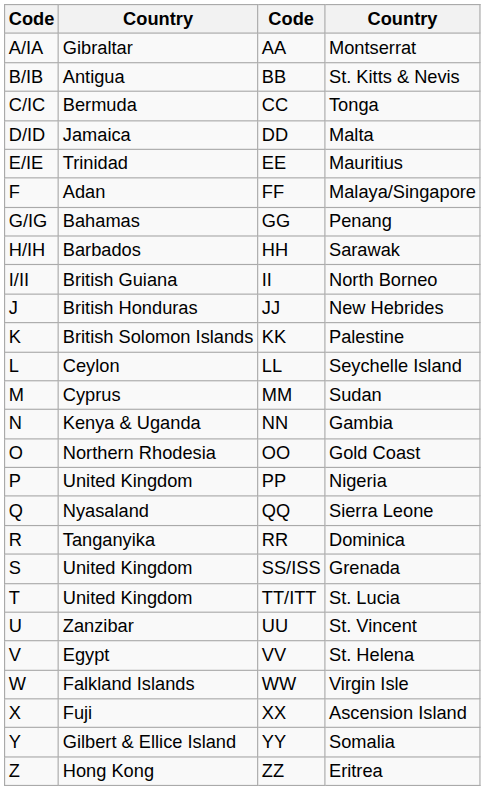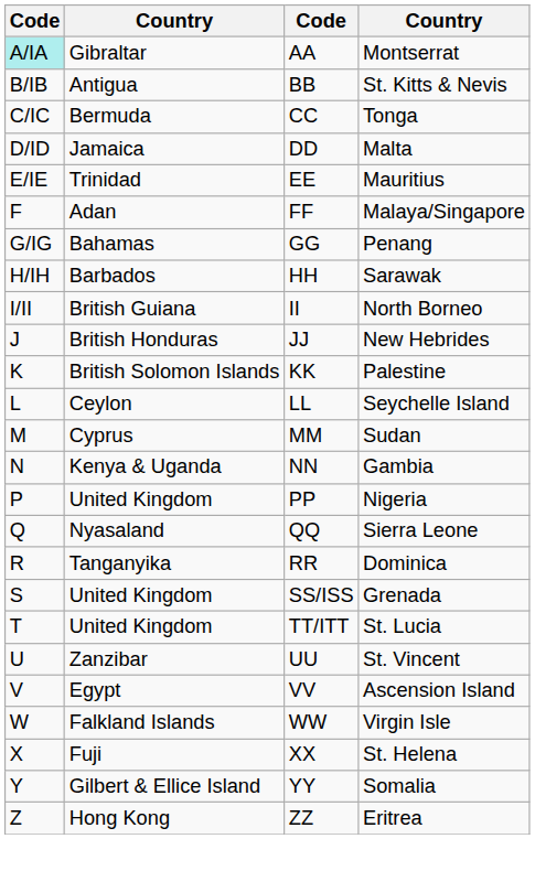 <table class="wikitable">
 <tr>
 <th>Code</th>
 <th>Country</th>
 <th>Code</th>
 <th>Country</th>
 </tr>
 <tr>
-<td>A/IA</td>
+<td style="background: paleturquoise;">A/IA</td>
 <td>Gibraltar</td>
 <td>AA</td>
 <td>Montserrat</td>
 </tr>
 <tr>
 <td>B/IB</td>
 <td>Antigua</td>
 <td>BB</td>
 <td>St. Kitts & Nevis</td>
 </tr>
 <tr>
 <td>C/IC</td>
 <td>Bermuda</td>
 <td>CC</td>
 <td>Tonga</td>
 </tr>
 <tr>
 <td>D/ID</td>
 <td>Jamaica</td>
 <td>DD</td>
 <td>Malta</td>
 </tr>
 <tr>
 <td>E/IE</td>
 <td>Trinidad</td>
 <td>EE</td>
 <td>Mauritius</td>
 </tr>
 <tr>
 <td>F</td>
 <td>Adan</td>
 <td>FF</td>
 <td>Malaya/Singapore</td>
 </tr>
 <tr>
 <td>G/IG</td>
 <td>Bahamas</td>
 <td>GG</td>
 <td>Penang</td>
 </tr>
 <tr>
 <td>H/IH</td>
 <td>Barbados</td>
 <td>HH</td>
 <td>Sarawak</td>
 </tr>
 <tr>
 <td>I/II</td>
 <td>British Guiana</td>
 <td>II</td>
 <td>North Borneo</td>
 </tr>
 <tr>
 <td>J</td>
 <td>British Honduras</td>
 <td>JJ</td>
 <td>New Hebrides</td>
 </tr>
 <tr>
 <td>K</td>
 <td>British Solomon Islands</td>
 <td>KK</td>
 <td>Palestine</td>
 </tr>
 <tr>
 <td>L</td>
 <td>Ceylon</td>
 <td>LL</td>
 <td>Seychelle Island</td>
 </tr>
 <tr>
 <td>M</td>
 <td>Cyprus</td>
 <td>MM</td>
 <td>Sudan</td>
 </tr>
 <tr>
 <td>N</td>
 <td>Kenya & Uganda</td>
 <td>NN</td>
 <td>Gambia</td>
 </tr>
 <tr>
-<td>O</td>
-<td>Northern Rhodesia</td>
-<td>OO</td>
-<td>Gold Coast</td>
-</tr>
-<tr>
 <td>P</td>
 <td>United Kingdom</td>
 <td>PP</td>
 <td>Nigeria</td>
 </tr>
 <tr>
 <td>Q</td>
 <td>Nyasaland</td>
 <td>QQ</td>
 <td>Sierra Leone</td>
 </tr>
 <tr>
 <td>R</td>
 <td>Tanganyika</td>
 <td>RR</td>
 <td>Dominica</td>
 </tr>
 <tr>
 <td>S</td>
 <td>United Kingdom</td>
 <td>SS/ISS</td>
 <td>Grenada</td>
 </tr>
 <tr>
 <td>T</td>
 <td>United Kingdom</td>
 <td>TT/ITT</td>
 <td>St. Lucia</td>
 </tr>
 <tr>
 <td>U</td>
 <td>Zanzibar</td>
 <td>UU</td>
 <td>St. Vincent</td>
 </tr>
 <tr>
 <td>V</td>
 <td>Egypt</td>
 <td>VV</td>
-<td>St. Helena</td>
+<td>Ascension Island</td>
 </tr>
 <tr>
 <td>W</td>
 <td>Falkland Islands</td>
 <td>WW</td>
 <td>Virgin Isle</td>
 </tr>
 <tr>
 <td>X</td>
 <td>Fuji</td>
 <td>XX</td>
-<td>Ascension Island</td>
+<td>St. Helena</td>
 </tr>
 <tr>
 <td>Y</td>
 <td>Gilbert & Ellice Island</td>
 <td>YY</td>
 <td>Somalia</td>
 </tr>
 <tr>
 <td>Z</td>
 <td>Hong Kong</td>
 <td>ZZ</td>
 <td>Eritrea</td>
 </tr>
 </table>
